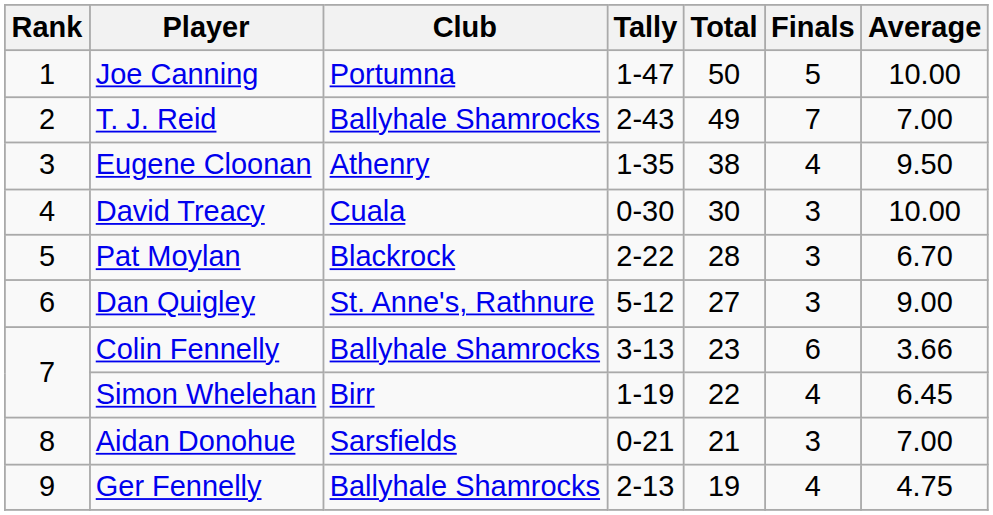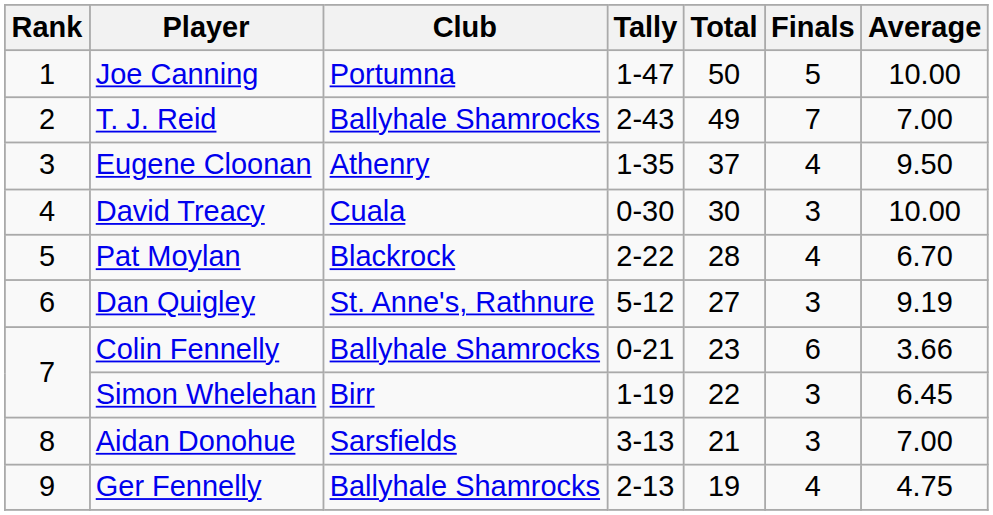 <table class="wikitable">
 <tr>
 <th>Rank</th>
 <th>Player</th>
 <th>Club</th>
 <th>Tally</th>
 <th>Total</th>
 <th>Finals</th>
 <th>Average</th>
 </tr>
 <tr>
 <td rowspan=1 align=center>1</td>
 <td><a href='#'>Joe Canning</a></td>
 <td><a href='#'>Portumna</a></td>
 <td align=center>1-47</td>
 <td align=center>50</td>
 <td align=center>5</td>
 <td align=center>10.00</td>
 </tr>
 <tr>
 <td rowspan=1 align=center>2</td>
 <td><a href='#'>T. J. Reid</a></td>
 <td><a href='#'>Ballyhale Shamrocks</a></td>
 <td align=center>2-43</td>
 <td align=center>49</td>
 <td align=center>7</td>
 <td align=center>7.00</td>
 </tr>
 <tr>
 <td rowspan=1 align=center>3</td>
 <td><a href='#'>Eugene Cloonan</a></td>
 <td><a href='#'>Athenry</a></td>
 <td align=center>1-35</td>
-<td align=center>38</td>
+<td align=center>37</td>
 <td align=center>4</td>
 <td align=center>9.50</td>
 </tr>
 <tr>
 <td rowspan=1 align=center>4</td>
 <td><a href='#'>David Treacy</a></td>
 <td><a href='#'>Cuala</a></td>
 <td align=center>0-30</td>
 <td align=center>30</td>
 <td align=center>3</td>
 <td align=center>10.00</td>
 </tr>
 <tr>
 <td rowspan=1 align=center>5</td>
 <td><a href='#'>Pat Moylan</a></td>
 <td><a href='#'>Blackrock</a></td>
 <td align=center>2-22</td>
 <td align=center>28</td>
-<td align=center>3</td>
+<td align=center>4</td>
 <td align=center>6.70</td>
 </tr>
 <tr>
 <td rowspan=1 align=center>6</td>
 <td><a href='#'>Dan Quigley</a></td>
 <td><a href='#'>St. Anne's, Rathnure</a></td>
 <td align=center>5-12</td>
 <td align=center>27</td>
 <td align=center>3</td>
-<td align=center>9.00</td>
+<td align=center>9.19</td>
 </tr>
 <tr>
 <td rowspan=2 align=center>7</td>
 <td><a href='#'>Colin Fennelly</a></td>
 <td><a href='#'>Ballyhale Shamrocks</a></td>
-<td align=center>3-13</td>
+<td align=center>0-21</td>
 <td align=center>23</td>
 <td align=center>6</td>
 <td align=center>3.66</td>
 </tr>
 <tr>
 <td><a href='#'>Simon Whelehan</a></td>
 <td><a href='#'>Birr</a></td>
 <td align=center>1-19</td>
 <td align=center>22</td>
-<td align=center>4</td>
+<td align=center>3</td>
 <td align=center>6.45</td>
 </tr>
 <tr>
 <td rowspan=1 align=center>8</td>
 <td><a href='#'>Aidan Donohue</a></td>
 <td><a href='#'>Sarsfields</a></td>
-<td align=center>0-21</td>
+<td align=center>3-13</td>
 <td align=center>21</td>
 <td align=center>3</td>
 <td align=center>7.00</td>
 </tr>
 <tr>
 <td rowspan=1 align=center>9</td>
 <td><a href='#'>Ger Fennelly</a></td>
 <td><a href='#'>Ballyhale Shamrocks</a></td>
 <td align=center>2-13</td>
 <td align=center>19</td>
 <td align=center>4</td>
 <td align=center>4.75</td>
 </tr>
 </table>
